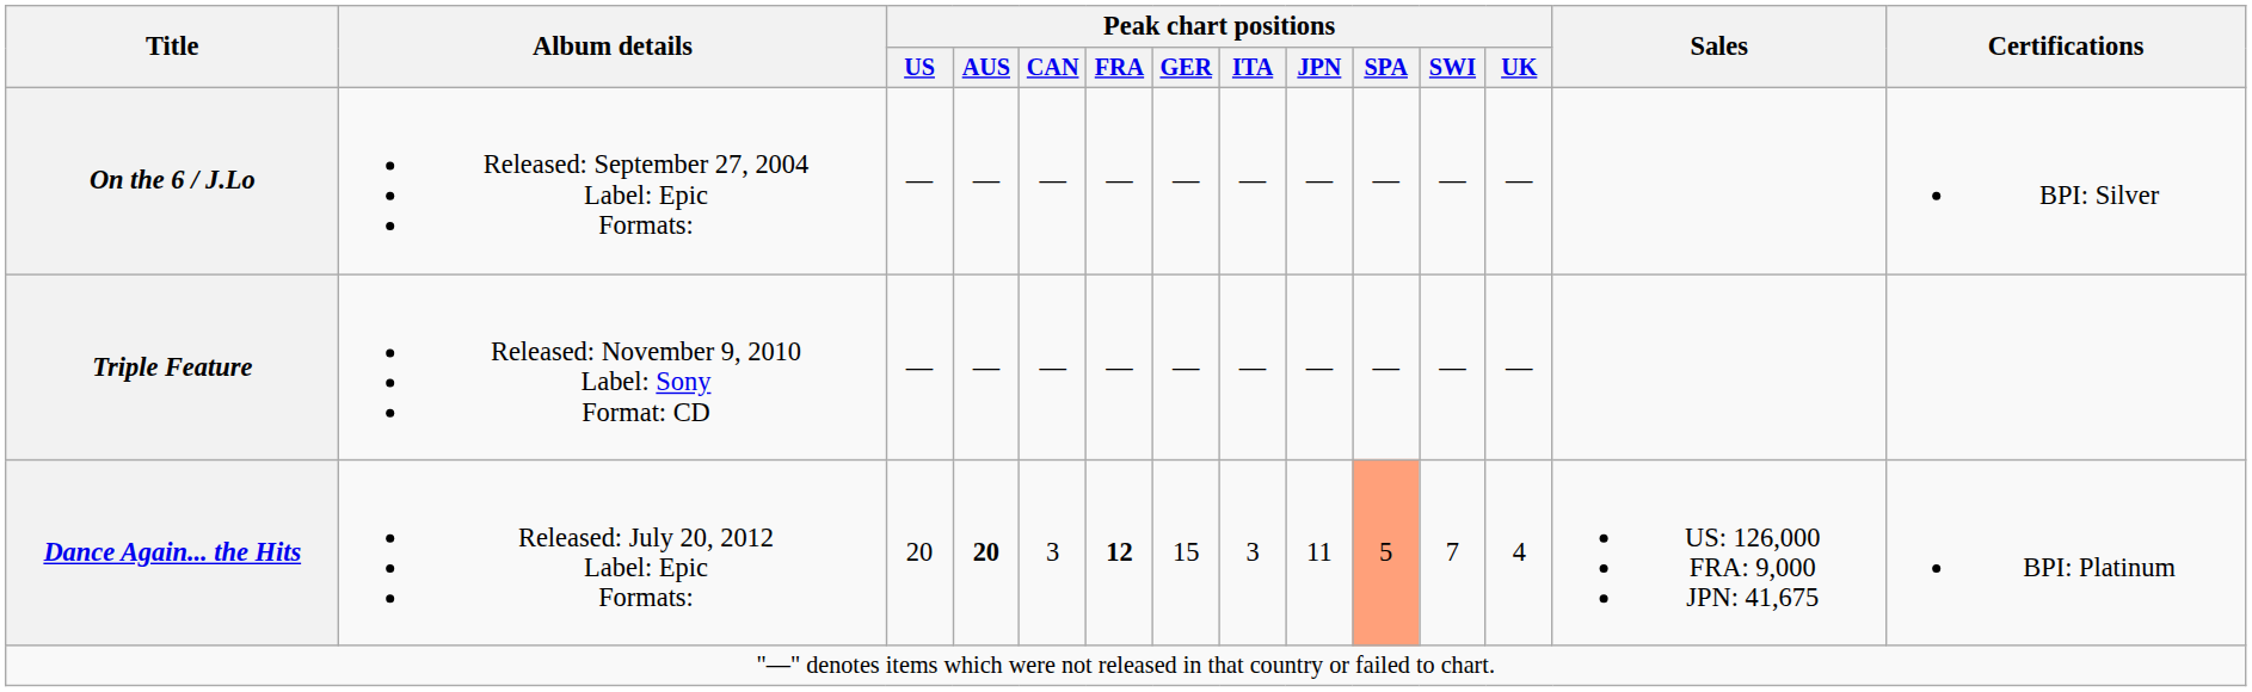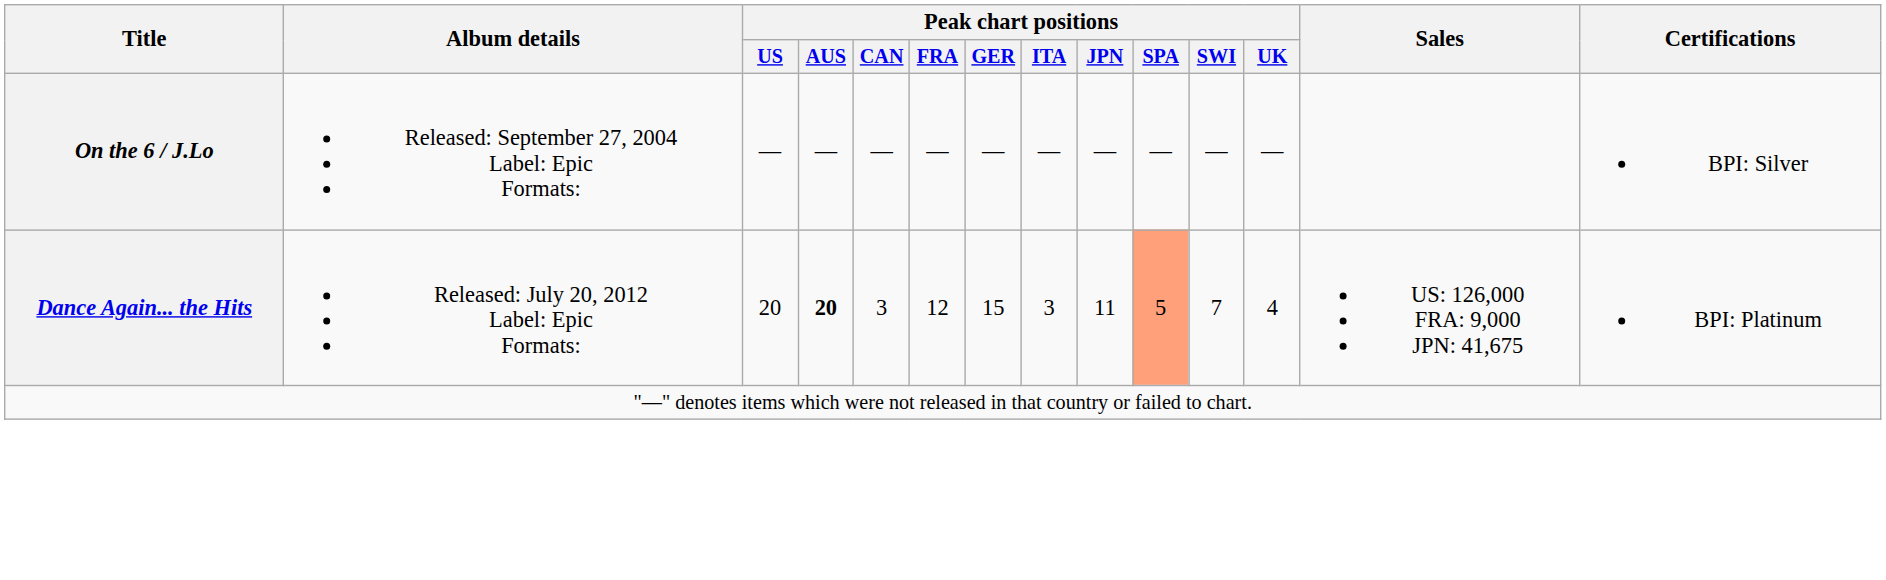 <table class="wikitable plainrowheaders" style="text-align:center;">
 <tr>
 <th scope="col" rowspan="2" style="width:12em;">Title</th>
 <th scope="col" rowspan="2" style="width:20em;">Album details</th>
 <th scope="col" colspan="10">Peak chart positions</th>
 <th scope="col" rowspan="2" style="width:12em;">Sales</th>
 <th scope="col" rowspan="2" style="width:13em;">Certifications</th>
 </tr>
 <tr>
 <th scope="col" style="width:2.3em; font-size:90%;"><a href='#'>US</a> <br></th>
 <th scope="col" style="width:2.3em; font-size:90%;"><a href='#'>AUS</a> <br></th>
 <th scope="col" style="width:2.3em; font-size:90%;"><a href='#'>CAN</a> <br></th>
 <th scope="col" style="width:2.3em; font-size:90%;"><a href='#'>FRA</a> <br></th>
 <th scope="col" style="width:2.3em; font-size:90%;"><a href='#'>GER</a> <br></th>
 <th scope="col" style="width:2.3em; font-size:90%;"><a href='#'>ITA</a> <br></th>
 <th scope="col" style="width:2.3em; font-size:90%;"><a href='#'>JPN</a> <br></th>
 <th scope="col" style="width:2.3em; font-size:90%;"><a href='#'>SPA</a> <br></th>
 <th scope="col" style="width:2.3em; font-size:90%;"><a href='#'>SWI</a> <br></th>
 <th scope="col" style="width:2.3em; font-size:90%;"><a href='#'>UK</a> <br></th>
 </tr>
 <tr>
 <th scope="row"><em>On the 6 / J.Lo</em></th>
 <td><br><ul><li>Released: September 27, 2004</li><li>Label: Epic</li><li>Formats: </li></ul></td>
 <td>—</td>
 <td>—</td>
 <td>—</td>
 <td>—</td>
 <td>—</td>
 <td>—</td>
 <td>—</td>
 <td>—</td>
 <td>—</td>
 <td>—</td>
 <td></td>
 <td><br><ul><li>BPI: Silver</li></ul></td>
 </tr>
 <tr>
-<th scope="row"><em>Triple Feature</em></th>
-<td><br><ul><li>Released: November 9, 2010</li><li>Label: <a href='#'>Sony</a></li><li>Format: CD</li></ul></td>
-<td>—</td>
-<td>—</td>
-<td>—</td>
-<td>—</td>
-<td>—</td>
-<td>—</td>
-<td>—</td>
-<td>—</td>
-<td>—</td>
-<td>—</td>
-<td></td>
-<td></td>
-</tr>
-<tr>
 <th scope="row"><em><a href='#'>Dance Again... the Hits</a></em></th>
 <td><br><ul><li>Released: July 20, 2012</li><li>Label: Epic</li><li>Formats: </li></ul></td>
 <td>20</td>
 <td><strong>20</strong></td>
 <td>3</td>
-<td><strong>12</strong></td>
+<td>12</td>
 <td>15</td>
 <td>3</td>
 <td>11</td>
 <td style="background: lightsalmon;">5</td>
 <td>7</td>
 <td>4</td>
 <td><br><ul><li>US: 126,000</li><li>FRA: 9,000</li><li>JPN: 41,675</li></ul></td>
 <td><br><ul><li>BPI: Platinum</li></ul></td>
 </tr>
 <tr>
 <td colspan="14" style="font-size:90%">"—" denotes items which were not released in that country or failed to chart.</td>
 </tr>
 </table>
